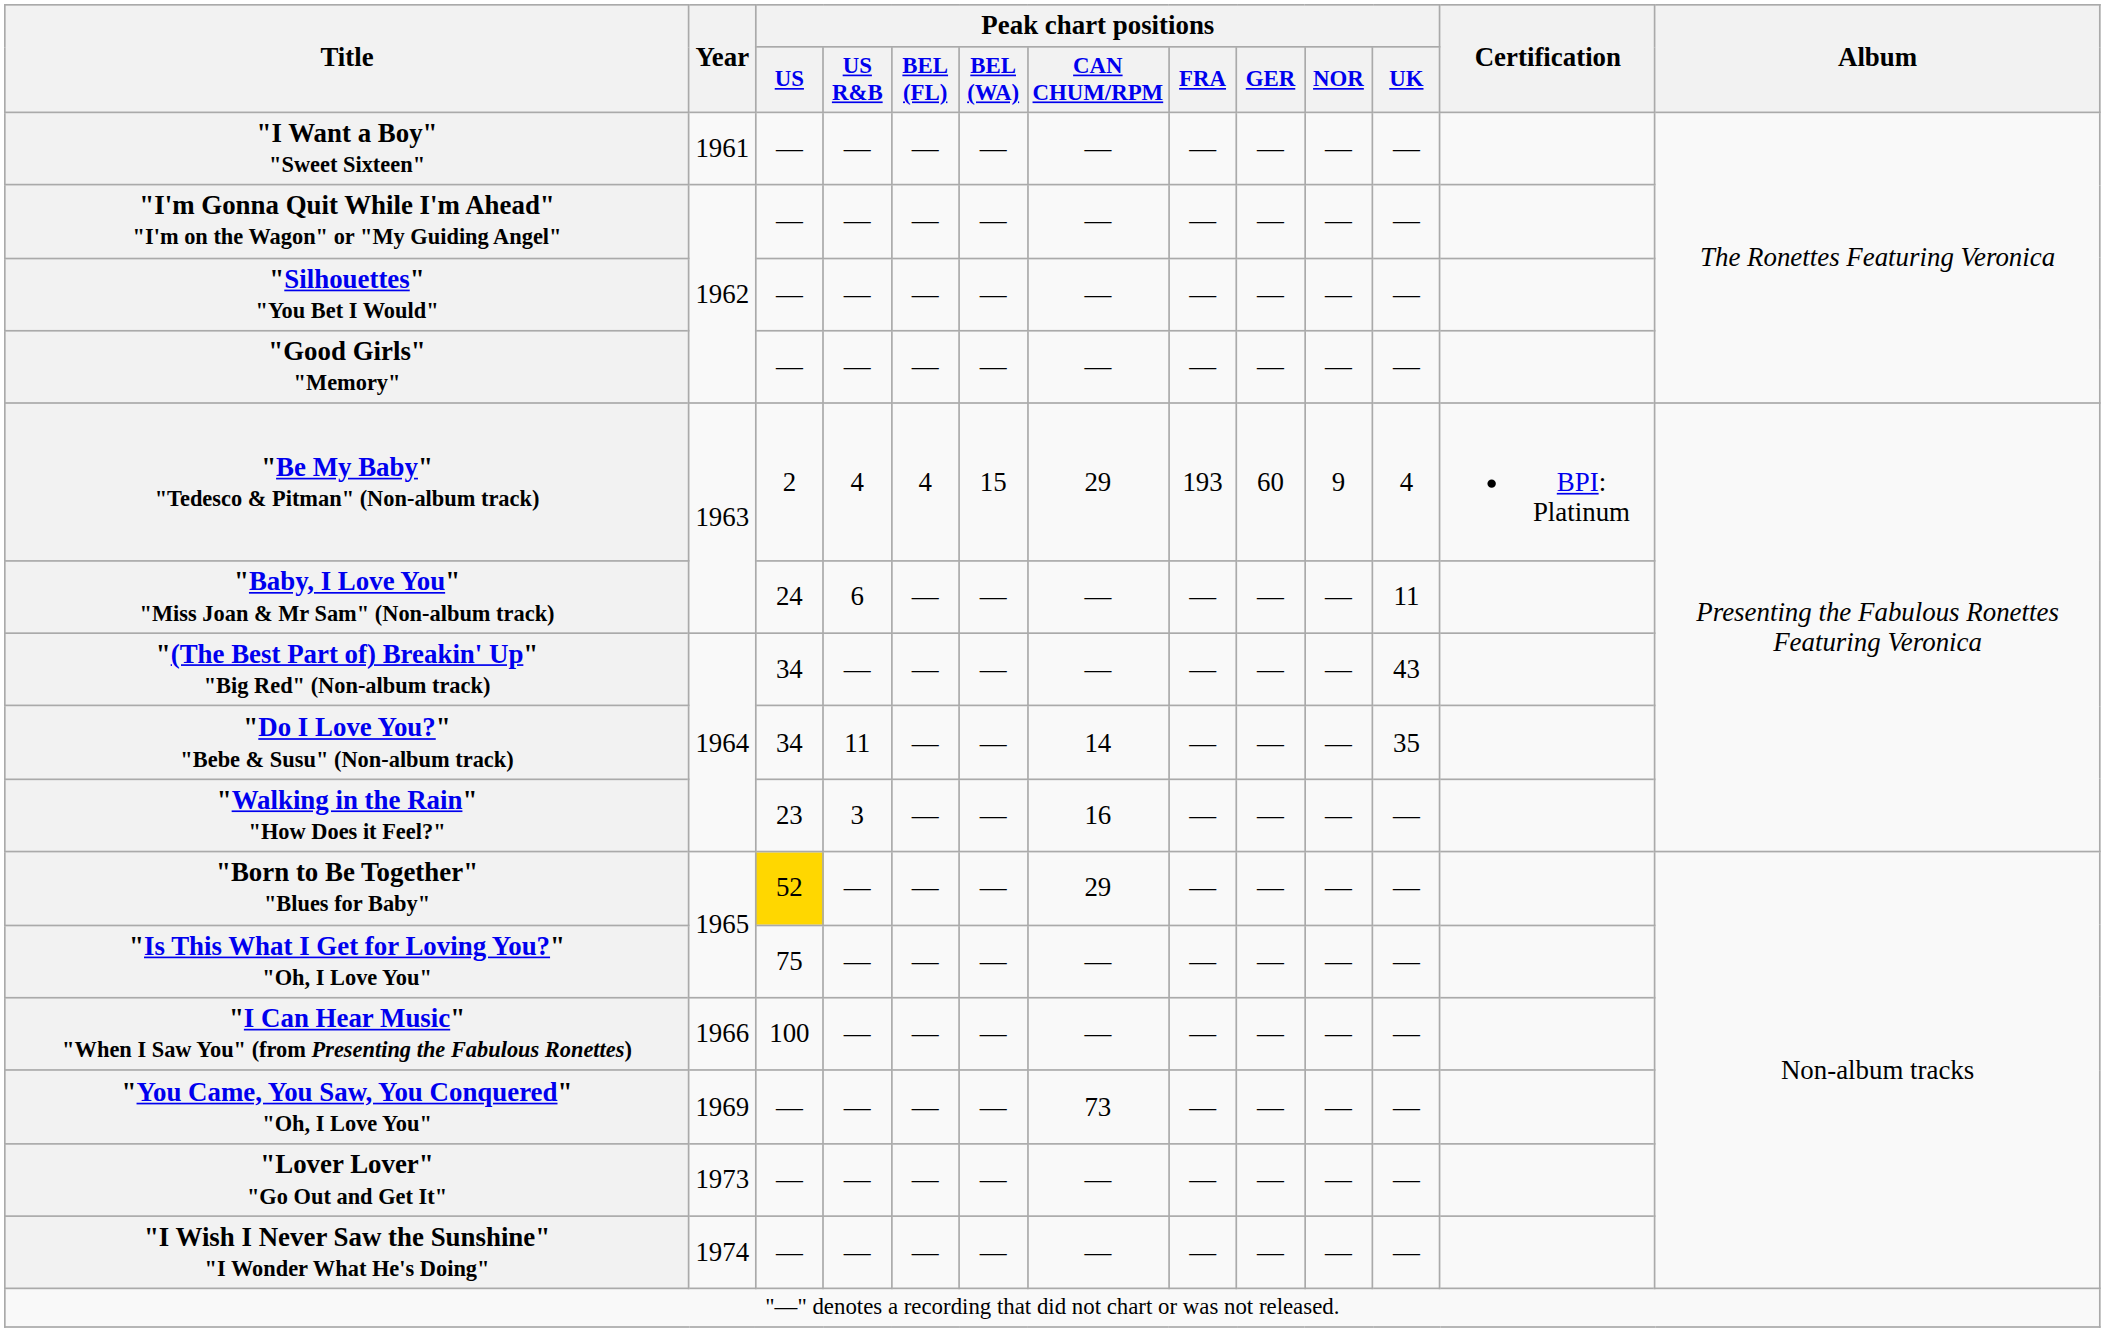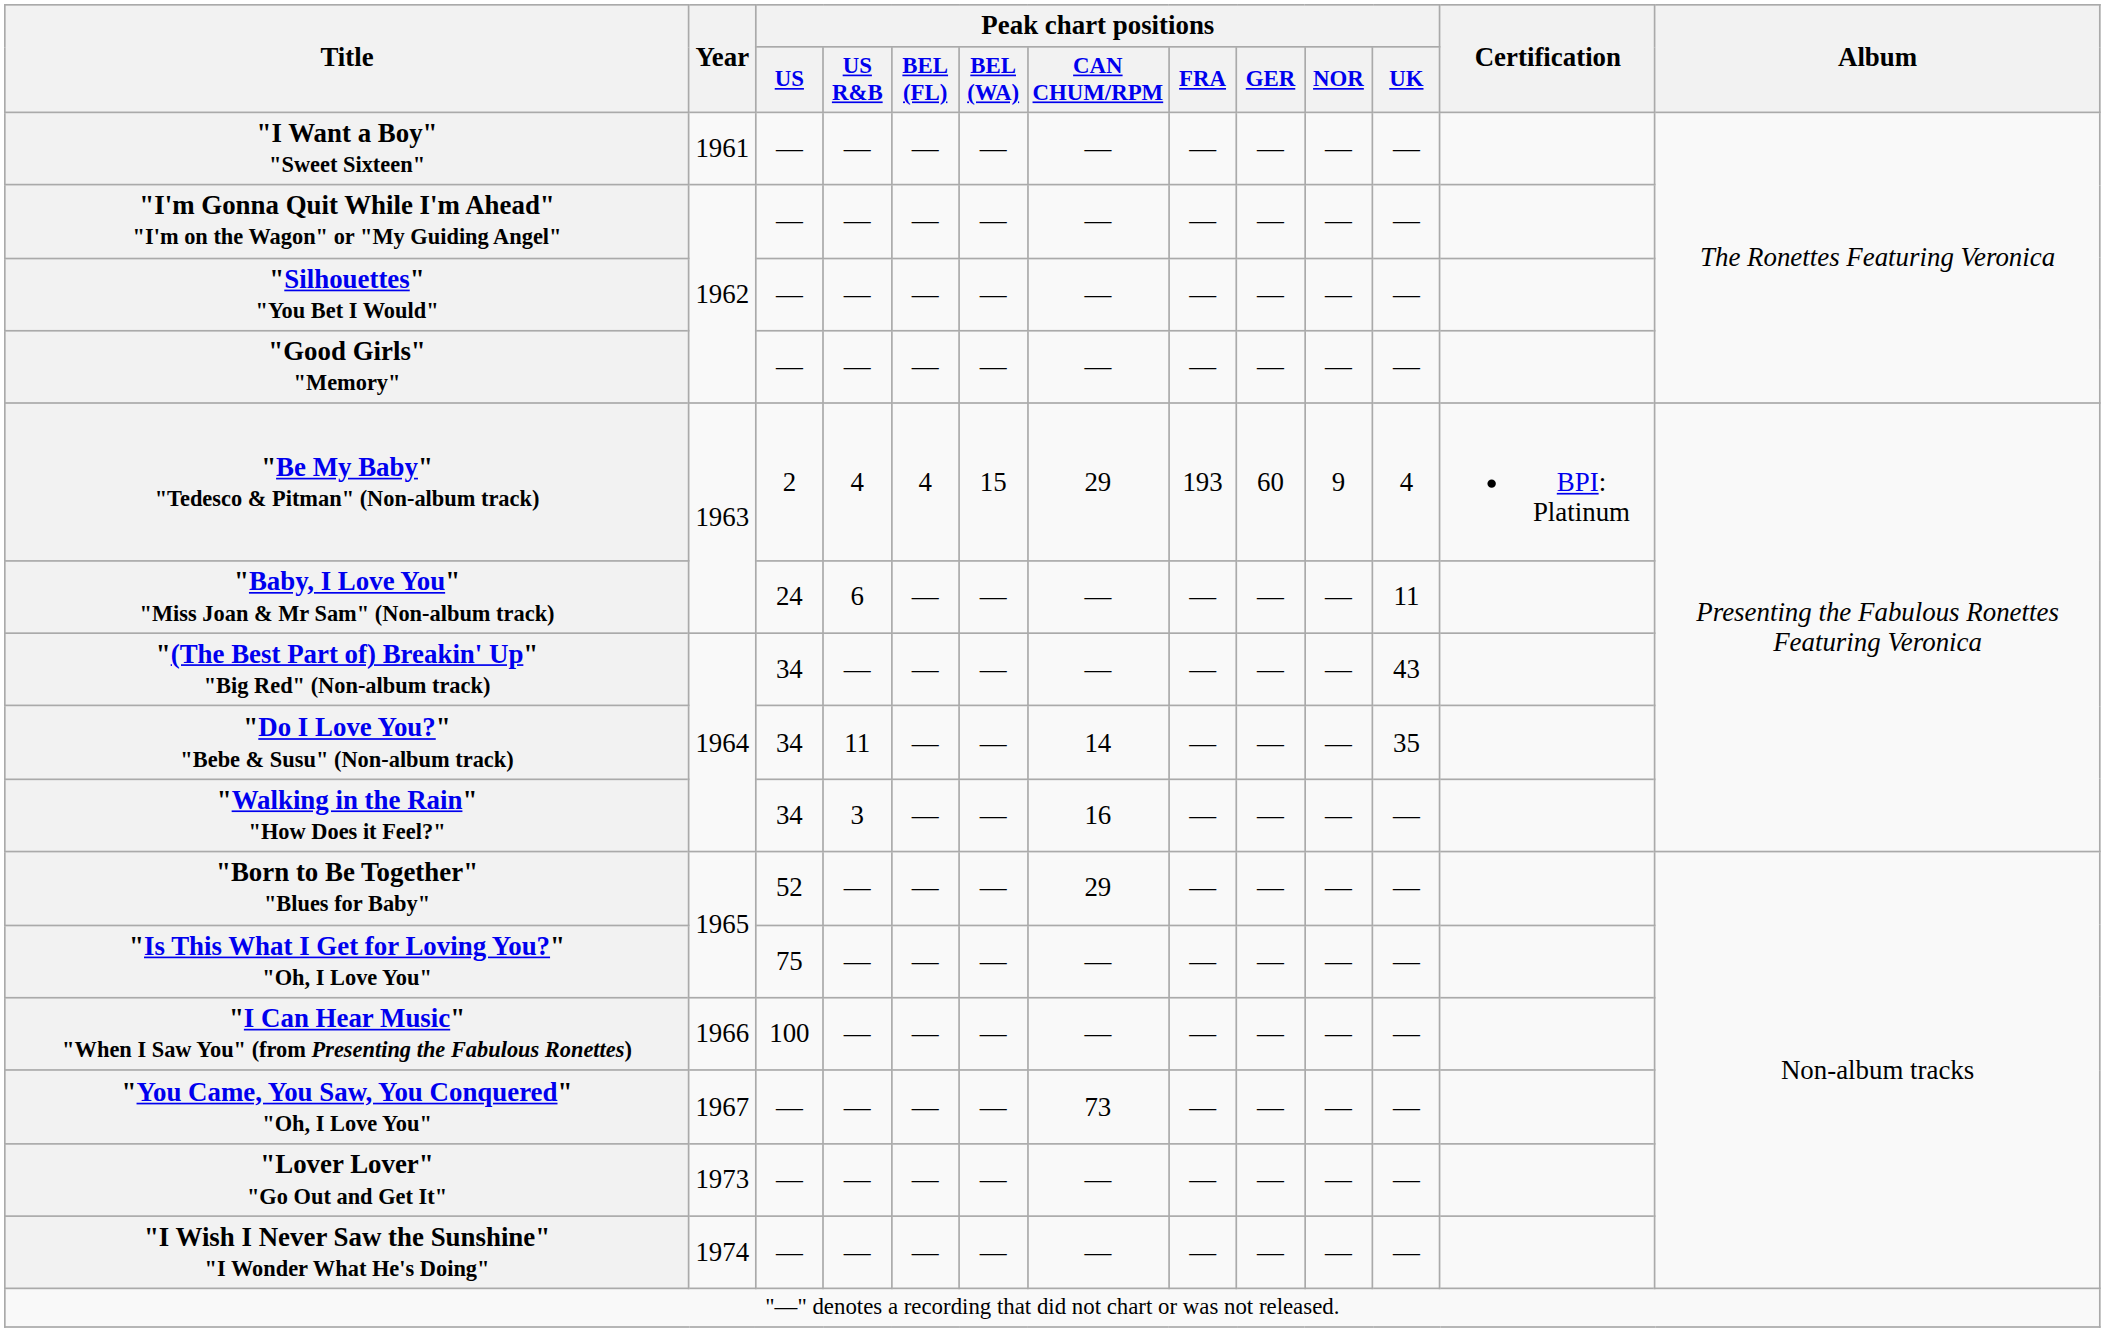 <table class="wikitable plainrowheaders" style="text-align:center;">
 <tr>
 <th rowspan="2" style="width:25em;">Title</th>
 <th rowspan="2">Year</th>
 <th colspan="9">Peak chart positions</th>
 <th rowspan="2">Certification</th>
 <th rowspan="2">Album</th>
 </tr>
 <tr>
 <th scope="col" style="width:2.5em;font-size:85%"><a href='#'>US</a><br></th>
 <th scope="col" style="width:2.5em;font-size:85%"><a href='#'>US<br>R&B</a><br></th>
 <th scope="col" style="width:2.5em;font-size:85%"><a href='#'>BEL<br>(FL)</a><br></th>
 <th scope="col" style="width:2.5em;font-size:85%"><a href='#'>BEL<br>(WA)</a><br></th>
 <th scope="col" style="width:2.5em;font-size:85%"><a href='#'>CAN<br>CHUM/RPM</a><br></th>
 <th scope="col" style="width:2.5em;font-size:85%"><a href='#'>FRA</a><br></th>
 <th scope="col" style="width:2.5em;font-size:85%"><a href='#'>GER</a><br></th>
 <th scope="col" style="width:2.5em;font-size:85%"><a href='#'>NOR</a><br></th>
 <th scope="col" style="width:2.5em;font-size:85%"><a href='#'>UK</a><br></th>
 </tr>
 <tr>
 <th scope="row">"I Want a Boy"<br><small>"Sweet Sixteen"</small></th>
 <td>1961</td>
 <td>—</td>
 <td>—</td>
 <td>—</td>
 <td>—</td>
 <td>—</td>
 <td>—</td>
 <td>—</td>
 <td>—</td>
 <td>—</td>
 <td></td>
 <td rowspan="4"><em>The Ronettes Featuring Veronica</em></td>
 </tr>
 <tr>
 <th scope="row">"I'm Gonna Quit While I'm Ahead"<br><small>"I'm on the Wagon" or "My Guiding Angel"</small></th>
 <td rowspan="3">1962</td>
 <td>—</td>
 <td>—</td>
 <td>—</td>
 <td>—</td>
 <td>—</td>
 <td>—</td>
 <td>—</td>
 <td>—</td>
 <td>—</td>
 <td></td>
 </tr>
 <tr>
 <th scope="row">"<a href='#'>Silhouettes</a>"<br><small>"You Bet I Would"</small></th>
 <td>—</td>
 <td>—</td>
 <td>—</td>
 <td>—</td>
 <td>—</td>
 <td>—</td>
 <td>—</td>
 <td>—</td>
 <td>—</td>
 <td></td>
 </tr>
 <tr>
 <th scope="row">"Good Girls"<br><small>"Memory"</small></th>
 <td>—</td>
 <td>—</td>
 <td>—</td>
 <td>—</td>
 <td>—</td>
 <td>—</td>
 <td>—</td>
 <td>—</td>
 <td>—</td>
 <td></td>
 </tr>
 <tr>
 <th scope="row">"<a href='#'>Be My Baby</a>"<br><small>"Tedesco & Pitman" (Non-album track)</small></th>
 <td rowspan="2">1963</td>
 <td>2</td>
 <td>4</td>
 <td>4</td>
 <td>15</td>
 <td>29</td>
 <td>193</td>
 <td>60</td>
 <td>9</td>
 <td>4</td>
 <td><br><ul><li><a href='#'>BPI</a>: Platinum</li></ul></td>
 <td rowspan="5"><em>Presenting the Fabulous Ronettes Featuring Veronica</em></td>
 </tr>
 <tr>
 <th scope="row">"<a href='#'>Baby, I Love You</a>"<br><small>"Miss Joan & Mr Sam" (Non-album track)</small></th>
 <td>24</td>
 <td>6</td>
 <td>—</td>
 <td>—</td>
 <td>—</td>
 <td>—</td>
 <td>—</td>
 <td>—</td>
 <td>11</td>
 <td></td>
 </tr>
 <tr>
 <th scope="row">"<a href='#'>(The Best Part of) Breakin' Up</a>"<br><small>"Big Red" (Non-album track)</small></th>
 <td rowspan="3">1964</td>
 <td>34</td>
 <td>—</td>
 <td>—</td>
 <td>—</td>
 <td>—</td>
 <td>—</td>
 <td>—</td>
 <td>—</td>
 <td>43</td>
 <td></td>
 </tr>
 <tr>
 <th scope="row">"<a href='#'>Do I Love You?</a>"<br><small>"Bebe & Susu" (Non-album track)</small></th>
 <td>34</td>
 <td>11</td>
 <td>—</td>
 <td>—</td>
 <td>14</td>
 <td>—</td>
 <td>—</td>
 <td>—</td>
 <td>35</td>
 <td></td>
 </tr>
 <tr>
 <th scope="row">"<a href='#'>Walking in the Rain</a>"<br><small>"How Does it Feel?"</small></th>
-<td>23</td>
+<td>34</td>
 <td>3</td>
 <td>—</td>
 <td>—</td>
 <td>16</td>
 <td>—</td>
 <td>—</td>
 <td>—</td>
 <td>—</td>
 <td></td>
 </tr>
 <tr>
 <th scope="row">"Born to Be Together"<br><small>"Blues for Baby"</small></th>
 <td rowspan="2">1965</td>
-<td style="background: gold;">52</td>
+<td>52</td>
 <td>—</td>
 <td>—</td>
 <td>—</td>
 <td>29</td>
 <td>—</td>
 <td>—</td>
 <td>—</td>
 <td>—</td>
 <td></td>
 <td rowspan="6">Non-album tracks</td>
 </tr>
 <tr>
 <th scope="row">"<a href='#'>Is This What I Get for Loving You?</a>"<br><small>"Oh, I Love You"</small></th>
 <td>75</td>
 <td>—</td>
 <td>—</td>
 <td>—</td>
 <td>—</td>
 <td>—</td>
 <td>—</td>
 <td>—</td>
 <td>—</td>
 <td></td>
 </tr>
 <tr>
 <th scope="row">"<a href='#'>I Can Hear Music</a>"<br><small>"When I Saw You" (from <em>Presenting the Fabulous Ronettes</em>)</small></th>
 <td>1966</td>
 <td>100</td>
 <td>—</td>
 <td>—</td>
 <td>—</td>
 <td>—</td>
 <td>—</td>
 <td>—</td>
 <td>—</td>
 <td>—</td>
 <td></td>
 </tr>
 <tr>
 <th scope="row">"<a href='#'>You Came, You Saw, You Conquered</a>"<br><small>"Oh, I Love You"</small></th>
-<td>1969</td>
+<td>1967</td>
 <td>—</td>
 <td>—</td>
 <td>—</td>
 <td>—</td>
 <td>73</td>
 <td>—</td>
 <td>—</td>
 <td>—</td>
 <td>—</td>
 <td></td>
 </tr>
 <tr>
 <th scope="row">"Lover Lover"<br><small>"Go Out and Get It"</small></th>
 <td>1973</td>
 <td>—</td>
 <td>—</td>
 <td>—</td>
 <td>—</td>
 <td>—</td>
 <td>—</td>
 <td>—</td>
 <td>—</td>
 <td>—</td>
 <td></td>
 </tr>
 <tr>
 <th scope="row">"I Wish I Never Saw the Sunshine"<br><small>"I Wonder What He's Doing"</small></th>
 <td>1974</td>
 <td>—</td>
 <td>—</td>
 <td>—</td>
 <td>—</td>
 <td>—</td>
 <td>—</td>
 <td>—</td>
 <td>—</td>
 <td>—</td>
 <td></td>
 </tr>
 <tr>
 <td colspan="14" style="font-size:85%;">"—" denotes a recording that did not chart or was not released.</td>
 </tr>
 </table>
